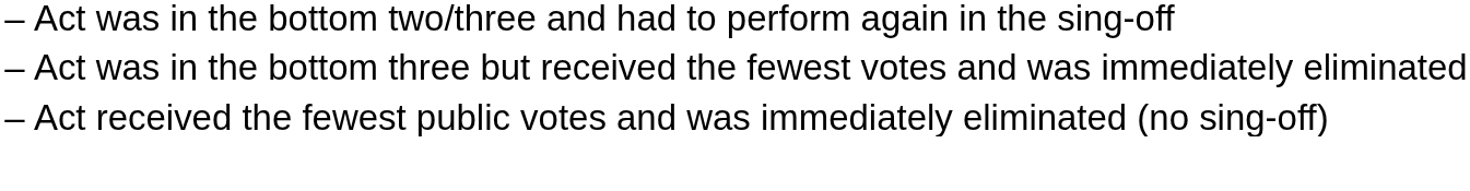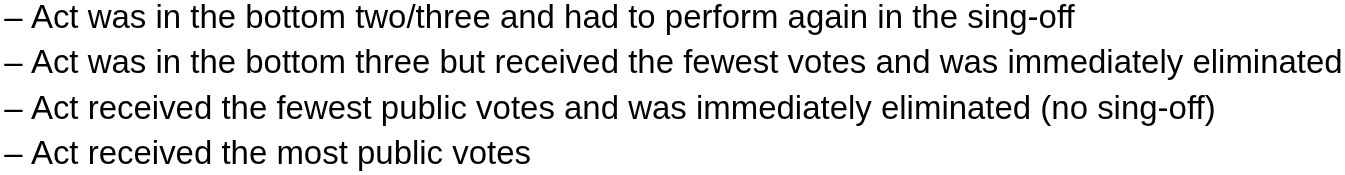 <table>
 <tr>
 <td> –</td>
 <td>Act was in the bottom two/three and had to perform again in the sing-off</td>
 </tr>
 <tr>
 <td> –</td>
 <td>Act was in the bottom three but received the fewest votes and was immediately eliminated</td>
 </tr>
 <tr>
 <td> –</td>
 <td>Act received the fewest public votes and was immediately eliminated (no sing-off)</td>
 </tr>
+<tr>
+<td> –</td>
+<td>Act received the most public votes</td>
+</tr>
 </table>
